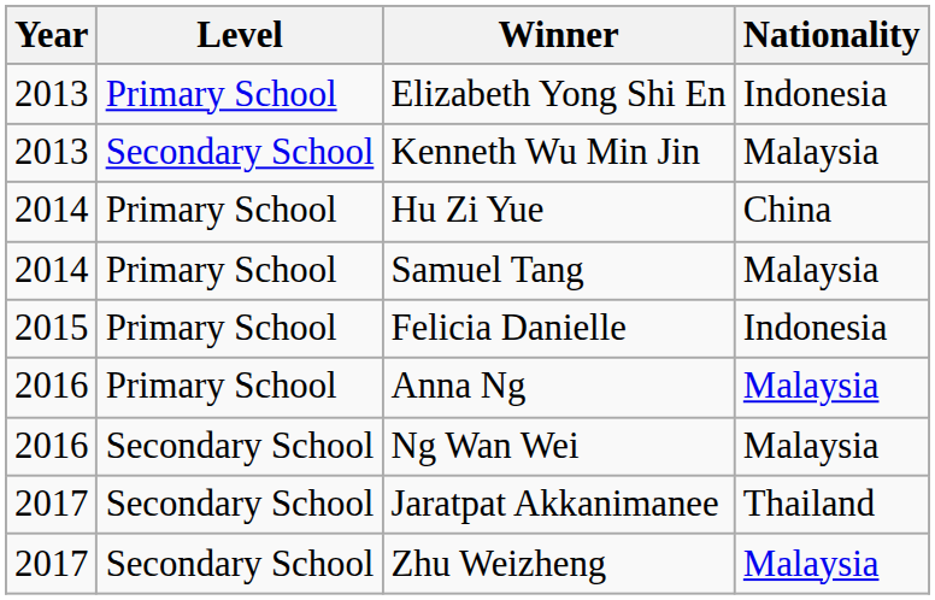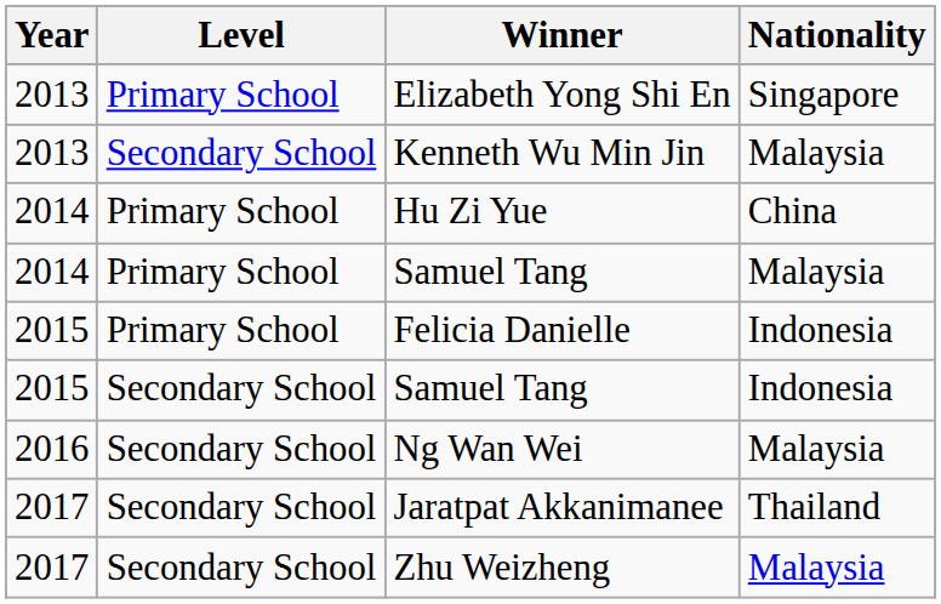 <table class="wikitable">
 <tr>
 <th>Year</th>
 <th>Level</th>
 <th>Winner</th>
 <th>Nationality</th>
 </tr>
 <tr>
 <td>2013</td>
 <td><a href='#'>Primary School</a></td>
 <td>Elizabeth Yong Shi En</td>
-<td>Indonesia</td>
+<td>Singapore</td>
 </tr>
 <tr>
 <td>2013</td>
 <td><a href='#'>Secondary School</a></td>
 <td>Kenneth Wu Min Jin</td>
 <td>Malaysia</td>
 </tr>
 <tr>
 <td>2014</td>
 <td>Primary School</td>
 <td>Hu Zi Yue</td>
 <td>China</td>
 </tr>
 <tr>
 <td>2014</td>
 <td>Primary School</td>
 <td>Samuel Tang</td>
 <td>Malaysia</td>
 </tr>
 <tr>
 <td>2015</td>
 <td>Primary School</td>
 <td>Felicia Danielle</td>
 <td>Indonesia</td>
 </tr>
 <tr>
-<td>2016</td>
-<td>Primary School</td>
-<td>Anna Ng</td>
-<td><a href='#'>Malaysia</a></td>
+<td>2015</td>
+<td>Secondary School</td>
+<td>Samuel Tang</td>
+<td>Indonesia</td>
 </tr>
 <tr>
 <td>2016</td>
 <td>Secondary School</td>
 <td>Ng Wan Wei</td>
 <td>Malaysia</td>
 </tr>
 <tr>
 <td>2017</td>
 <td>Secondary School</td>
 <td>Jaratpat Akkanimanee</td>
 <td>Thailand</td>
 </tr>
 <tr>
 <td>2017</td>
 <td>Secondary School</td>
 <td>Zhu Weizheng</td>
 <td><a href='#'>Malaysia</a></td>
 </tr>
 </table>
